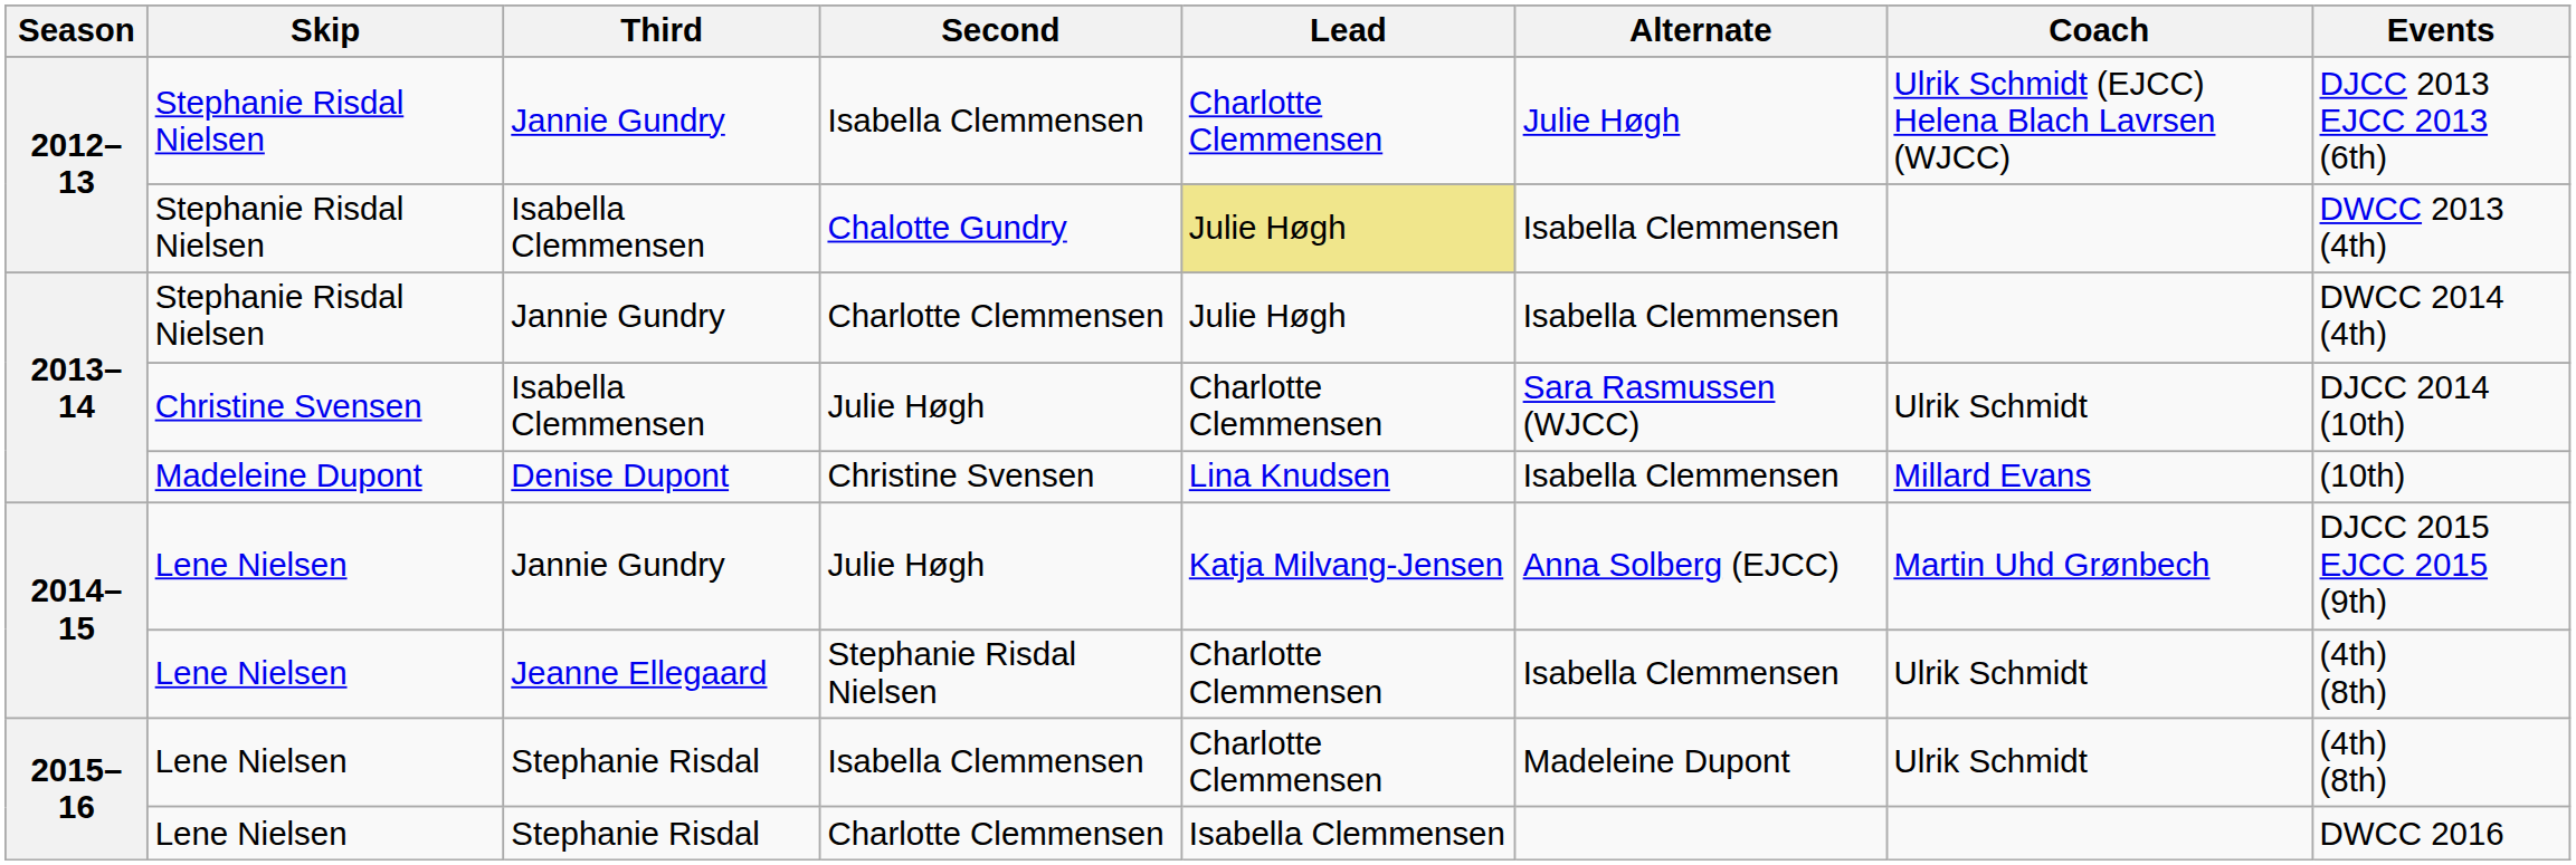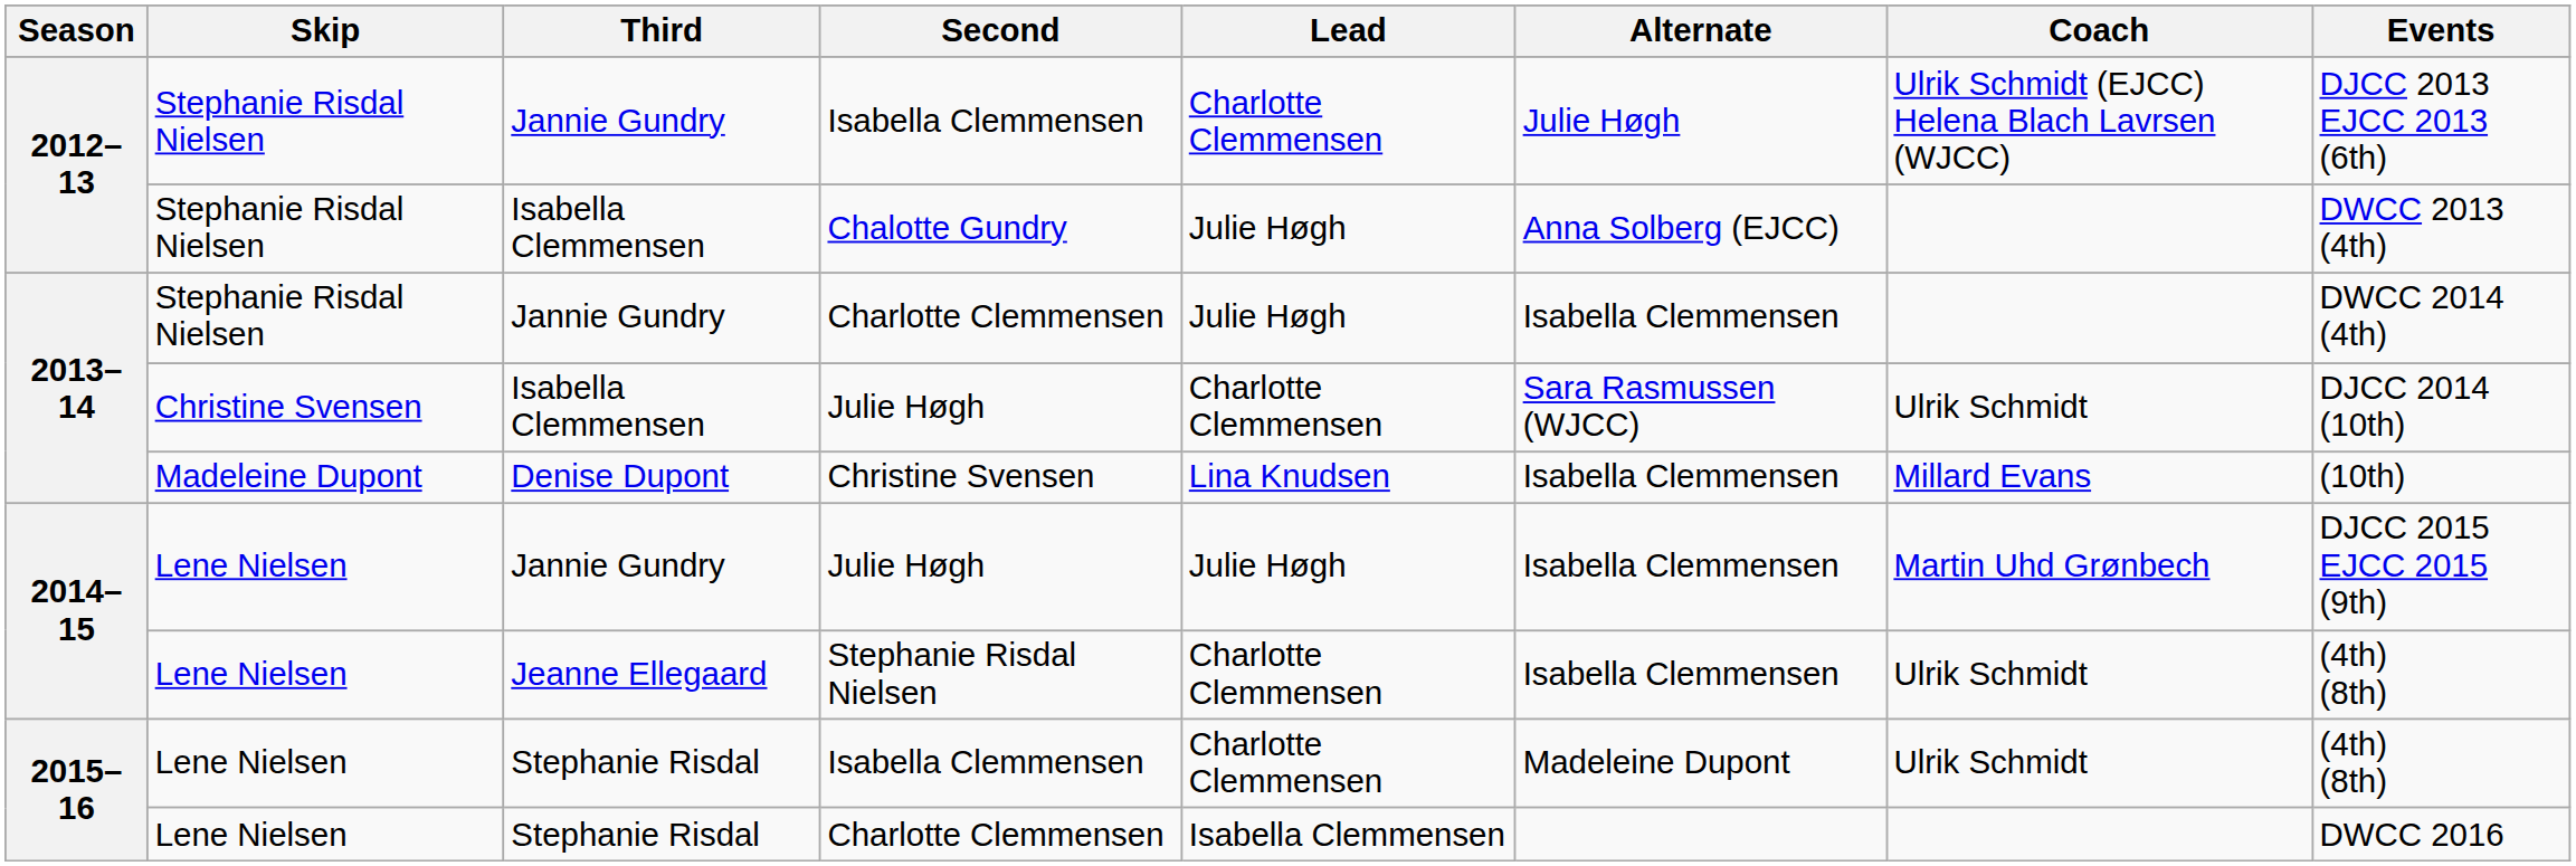 <table class="wikitable">
 <tr>
 <th scope="col">Season</th>
 <th scope="col">Skip</th>
 <th scope="col">Third</th>
 <th scope="col">Second</th>
 <th scope="col">Lead</th>
 <th scope="col">Alternate</th>
 <th scope="col">Coach</th>
 <th scope="col">Events</th>
 </tr>
 <tr>
 <th scope="row" rowspan=2>2012–13</th>
 <td><a href='#'>Stephanie Risdal Nielsen</a></td>
 <td><a href='#'>Jannie Gundry</a></td>
 <td>Isabella Clemmensen</td>
 <td><a href='#'>Charlotte Clemmensen</a></td>
 <td><a href='#'>Julie Høgh</a></td>
 <td><a href='#'>Ulrik Schmidt</a> (EJCC)<br><a href='#'>Helena Blach Lavrsen</a> (WJCC)</td>
 <td><a href='#'>DJCC</a> 2013 <br><a href='#'>EJCC 2013</a> <br> (6th)</td>
 </tr>
 <tr>
 <td>Stephanie Risdal Nielsen</td>
 <td>Isabella Clemmensen</td>
 <td><a href='#'>Chalotte Gundry</a></td>
-<td style="background: khaki;">Julie Høgh</td>
-<td>Isabella Clemmensen</td>
+<td>Julie Høgh</td>
+<td><a href='#'>Anna Solberg</a> (EJCC)</td>
 <td></td>
 <td><a href='#'>DWCC</a> 2013 (4th)</td>
 </tr>
 <tr>
 <th scope="row" rowspan=3>2013–14</th>
 <td>Stephanie Risdal Nielsen</td>
 <td>Jannie Gundry</td>
 <td>Charlotte Clemmensen</td>
 <td>Julie Høgh</td>
 <td>Isabella Clemmensen</td>
 <td></td>
 <td>DWCC 2014 (4th)</td>
 </tr>
 <tr>
 <td><a href='#'>Christine Svensen</a></td>
 <td>Isabella Clemmensen</td>
 <td>Julie Høgh</td>
 <td>Charlotte Clemmensen</td>
 <td><a href='#'>Sara Rasmussen</a> (WJCC)</td>
 <td>Ulrik Schmidt</td>
 <td>DJCC 2014 <br> (10th)</td>
 </tr>
 <tr>
 <td><a href='#'>Madeleine Dupont</a></td>
 <td><a href='#'>Denise Dupont</a></td>
 <td>Christine Svensen</td>
 <td><a href='#'>Lina Knudsen</a></td>
 <td>Isabella Clemmensen</td>
 <td><a href='#'>Millard Evans</a></td>
 <td> (10th)</td>
 </tr>
 <tr>
 <th scope="row" rowspan=2>2014–15</th>
 <td><a href='#'>Lene Nielsen</a></td>
 <td>Jannie Gundry</td>
 <td>Julie Høgh</td>
-<td><a href='#'>Katja Milvang-Jensen</a></td>
-<td><a href='#'>Anna Solberg</a> (EJCC)</td>
+<td>Julie Høgh</td>
+<td>Isabella Clemmensen</td>
 <td><a href='#'>Martin Uhd Grønbech</a></td>
 <td>DJCC 2015 <br><a href='#'>EJCC 2015</a> (9th)</td>
 </tr>
 <tr>
 <td><a href='#'>Lene Nielsen</a></td>
 <td><a href='#'>Jeanne Ellegaard</a></td>
 <td>Stephanie Risdal Nielsen</td>
 <td>Charlotte Clemmensen</td>
 <td>Isabella Clemmensen</td>
 <td>Ulrik Schmidt</td>
 <td> (4th)<br> (8th)</td>
 </tr>
 <tr>
 <th scope="row" rowspan=2>2015–16</th>
 <td>Lene Nielsen</td>
 <td>Stephanie Risdal</td>
 <td>Isabella Clemmensen</td>
 <td>Charlotte Clemmensen</td>
 <td>Madeleine Dupont</td>
 <td>Ulrik Schmidt</td>
 <td> (4th)<br> (8th)</td>
 </tr>
 <tr>
 <td>Lene Nielsen</td>
 <td>Stephanie Risdal</td>
 <td>Charlotte Clemmensen</td>
 <td>Isabella Clemmensen</td>
 <td></td>
 <td></td>
 <td>DWCC 2016 </td>
 </tr>
 </table>
